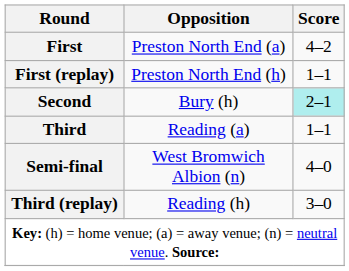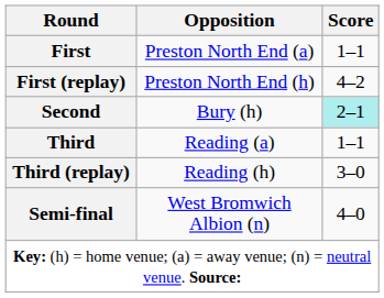 <table class="wikitable plainrowheaders" style="text-align:center;margin-left:1em;float:right;width:50%">
 <tr>
 <th width="35%">Round</th>
 <th width="50%">Opposition</th>
 <th width="15%">Score</th>
 </tr>
 <tr>
 <th scope=row style="text-align:center">First</th>
 <td><a href='#'>Preston North End</a> (<a href='#'>a</a>)</td>
-<td>4–2</td>
+<td>1–1</td>
 </tr>
 <tr>
 <th scope=row style="text-align:center">First (replay)</th>
 <td><a href='#'>Preston North End</a> (<a href='#'>h</a>)</td>
-<td>1–1</td>
+<td>4–2</td>
 </tr>
 <tr>
 <th scope=row style="text-align:center">Second</th>
 <td><a href='#'>Bury</a> (h)</td>
 <td style="background: paleturquoise;">2–1</td>
 </tr>
 <tr>
 <th scope=row style="text-align:center">Third</th>
 <td><a href='#'>Reading</a> (<a href='#'>a</a>)</td>
 <td>1–1</td>
 </tr>
 <tr>
+<th scope=row style="text-align:center">Third (replay)</th>
+<td><a href='#'>Reading</a> (h)</td>
+<td>3–0</td>
+</tr>
+<tr>
 <th scope=row style="text-align:center">Semi-final</th>
 <td><a href='#'>West Bromwich Albion</a> (<a href='#'>n</a>)</td>
 <td>4–0</td>
-</tr>
-<tr>
-<th scope=row style="text-align:center">Third (replay)</th>
-<td><a href='#'>Reading</a> (h)</td>
-<td>3–0</td>
 </tr>
 <tr>
 <td colspan="3" style="background-color:white;"><small><strong>Key:</strong> (h) = home venue; (a) = away venue; (n) = <a href='#'>neutral venue</a>. <strong>Source:</strong> </small></td>
 </tr>
 <tr>
 </tr>
 </table>
